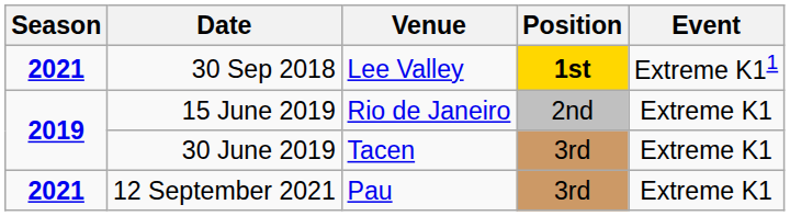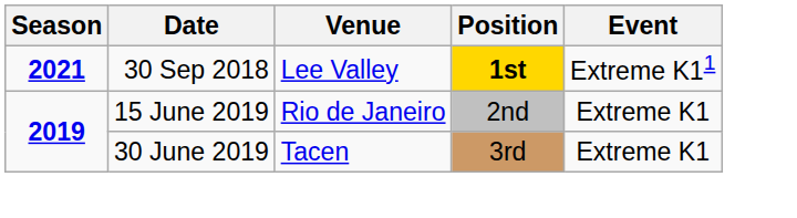 <table class="wikitable" style="text-align:center; font-size:95%;">
 <tr>
 <th>Season</th>
 <th>Date</th>
 <th>Venue</th>
 <th>Position</th>
 <th>Event</th>
 </tr>
 <tr>
 <td><strong><a href='#'>2021</a></strong></td>
 <td align=right>30 Sep 2018</td>
 <td align=left><a href='#'>Lee Valley</a></td>
 <td bgcolor=gold><strong>1st</strong></td>
 <td>Extreme K1<sup><a href='#'>1</a></sup></td>
 </tr>
 <tr>
 <td rowspan=2><strong><a href='#'>2019</a></strong></td>
 <td align=right>15 June 2019</td>
 <td align=left><a href='#'>Rio de Janeiro</a></td>
 <td bgcolor=silver>2nd</td>
 <td>Extreme K1</td>
 </tr>
 <tr>
 <td align=right>30 June 2019</td>
 <td align=left><a href='#'>Tacen</a></td>
 <td bgcolor=cc9966>3rd</td>
 <td>Extreme K1</td>
 </tr>
-<tr>
-<td><strong><a href='#'>2021</a></strong></td>
-<td align=right>12 September 2021</td>
-<td align=left><a href='#'>Pau</a></td>
-<td bgcolor=cc9966>3rd</td>
-<td>Extreme K1</td>
-</tr>
 </table>
